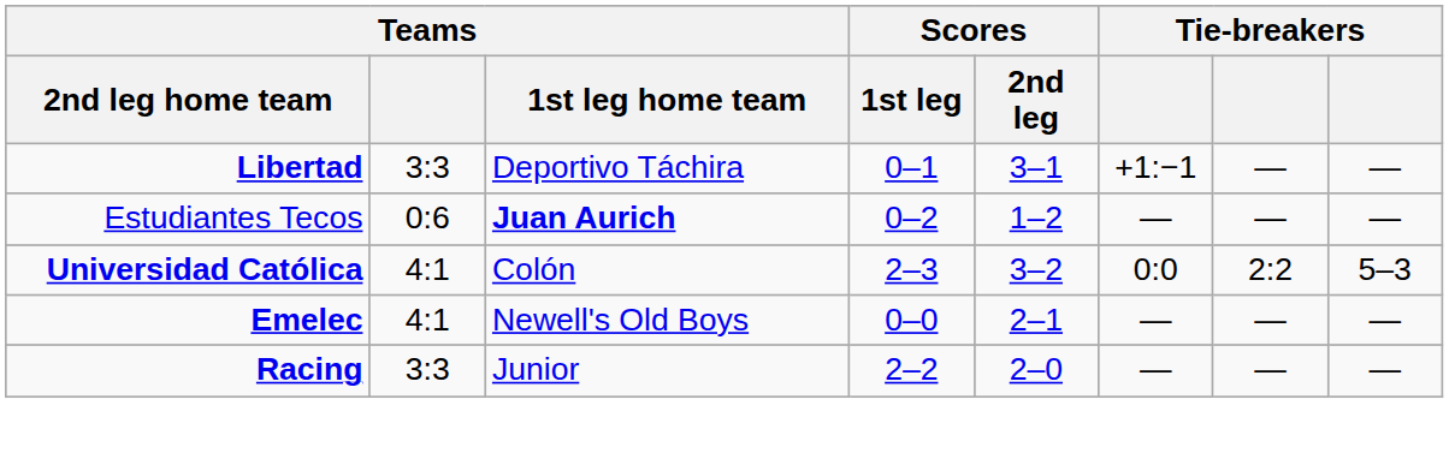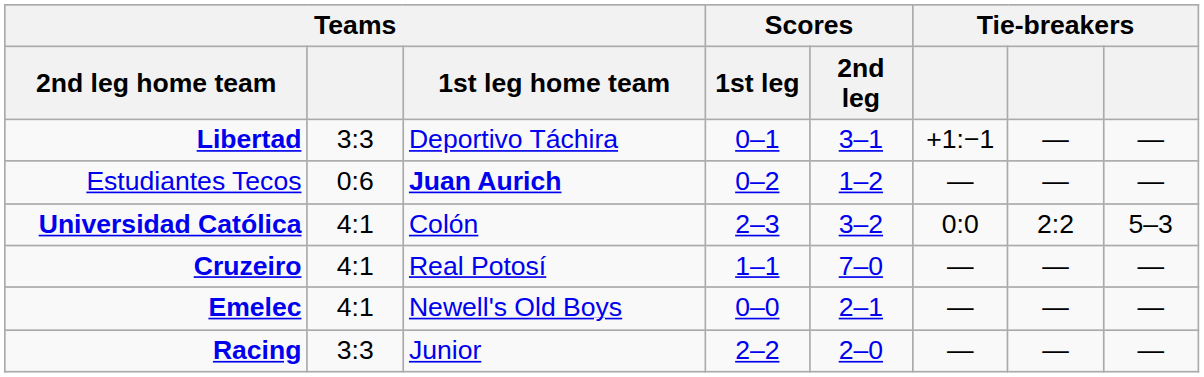 <table class="wikitable" style="text-align: center;">
 <tr>
 <th colspan=3>Teams</th>
 <th colspan=2>Scores</th>
 <th colspan=3>Tie-breakers</th>
 </tr>
 <tr>
 <th width="175">2nd leg home team</th>
 <th width="50"></th>
 <th width="175">1st leg home team</th>
 <th width="55">1st leg</th>
 <th width="55">2nd leg</th>
 <th width="50"></th>
 <th width="50"></th>
 <th width="50"></th>
 </tr>
 <tr>
 <td align=right><strong><a href='#'>Libertad</a></strong> </td>
 <td>3:3</td>
 <td align=left> <a href='#'>Deportivo Táchira</a></td>
 <td><a href='#'>0–1</a></td>
 <td><a href='#'>3–1</a></td>
 <td>+1:−1</td>
 <td>—</td>
 <td>—</td>
 </tr>
 <tr>
 <td align=right><a href='#'>Estudiantes Tecos</a> </td>
 <td>0:6</td>
 <td align=left> <strong><a href='#'>Juan Aurich</a></strong></td>
 <td><a href='#'>0–2</a></td>
 <td><a href='#'>1–2</a></td>
 <td>—</td>
 <td>—</td>
 <td>—</td>
 </tr>
 <tr>
 <td align=right><strong><a href='#'>Universidad Católica</a></strong> </td>
 <td>4:1</td>
 <td align=left> <a href='#'>Colón</a></td>
 <td><a href='#'>2–3</a></td>
 <td><a href='#'>3–2</a></td>
 <td>0:0</td>
 <td>2:2</td>
 <td>5–3</td>
 </tr>
 <tr>
+<td align=right><strong><a href='#'>Cruzeiro</a></strong> </td>
+<td>4:1</td>
+<td align=left> <a href='#'>Real Potosí</a></td>
+<td><a href='#'>1–1</a></td>
+<td><a href='#'>7–0</a></td>
+<td>—</td>
+<td>—</td>
+<td>—</td>
+</tr>
+<tr>
 <td align=right><strong><a href='#'>Emelec</a></strong> </td>
 <td>4:1</td>
 <td align=left> <a href='#'>Newell's Old Boys</a></td>
 <td><a href='#'>0–0</a></td>
 <td><a href='#'>2–1</a></td>
 <td>—</td>
 <td>—</td>
 <td>—</td>
 </tr>
 <tr>
 <td align=right><strong><a href='#'>Racing</a></strong> </td>
 <td>3:3</td>
 <td align=left> <a href='#'>Junior</a></td>
 <td><a href='#'>2–2</a></td>
 <td><a href='#'>2–0</a></td>
 <td>—</td>
 <td>—</td>
 <td>—</td>
 </tr>
 </table>
